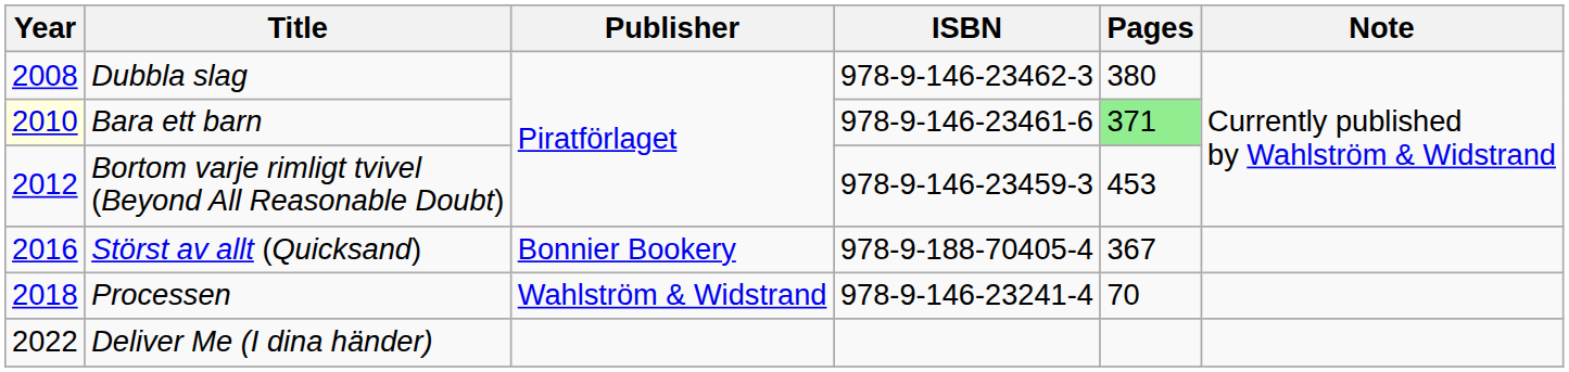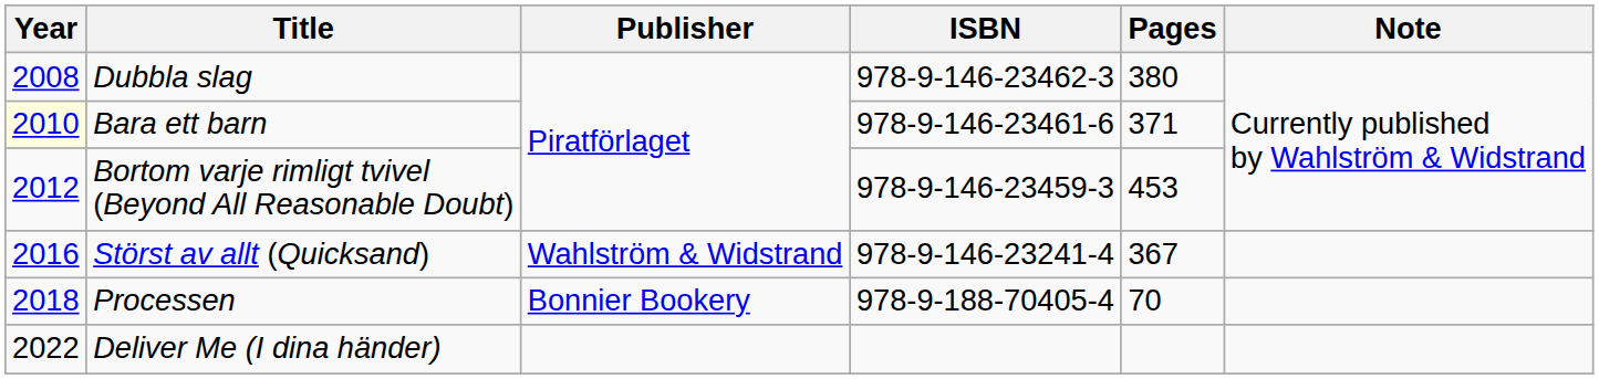 <table class="wikitable sortable">
 <tr>
 <th>Year</th>
 <th>Title</th>
 <th>Publisher</th>
 <th>ISBN</th>
 <th>Pages</th>
 <th>Note</th>
 </tr>
 <tr>
 <td><a href='#'>2008</a></td>
 <td><em>Dubbla slag</em></td>
 <td rowspan="3"><a href='#'>Piratförlaget</a></td>
 <td>978-9-146-23462-3</td>
 <td>380</td>
 <td rowspan="3">Currently published<br>by <a href='#'>Wahlström & Widstrand</a></td>
 </tr>
 <tr>
 <td style="background: lightyellow;"><a href='#'>2010</a></td>
 <td><em>Bara ett barn</em></td>
 <td>978-9-146-23461-6</td>
-<td style="background: lightgreen;">371</td>
+<td>371</td>
 </tr>
 <tr>
 <td><a href='#'>2012</a></td>
 <td><em>Bortom varje rimligt tvivel</em><br>(<em>Beyond All Reasonable Doubt</em>)</td>
 <td>978-9-146-23459-3</td>
 <td>453</td>
 </tr>
 <tr>
 <td><a href='#'>2016</a></td>
 <td><em><a href='#'>Störst av allt</a></em> (<em>Quicksand</em>)</td>
-<td><a href='#'>Bonnier Bookery</a></td>
-<td>978-9-188-70405-4</td>
+<td><a href='#'>Wahlström & Widstrand</a></td>
+<td>978-9-146-23241-4</td>
 <td>367</td>
 <td></td>
 </tr>
 <tr>
 <td><a href='#'>2018</a></td>
 <td><em>Processen</em></td>
-<td><a href='#'>Wahlström & Widstrand</a></td>
-<td>978-9-146-23241-4</td>
+<td><a href='#'>Bonnier Bookery</a></td>
+<td>978-9-188-70405-4</td>
 <td>70</td>
 <td></td>
 </tr>
 <tr>
 <td>2022</td>
 <td><em>Deliver Me (I dina händer)</em></td>
 <td></td>
 <td></td>
 <td></td>
 <td></td>
 </tr>
 </table>
